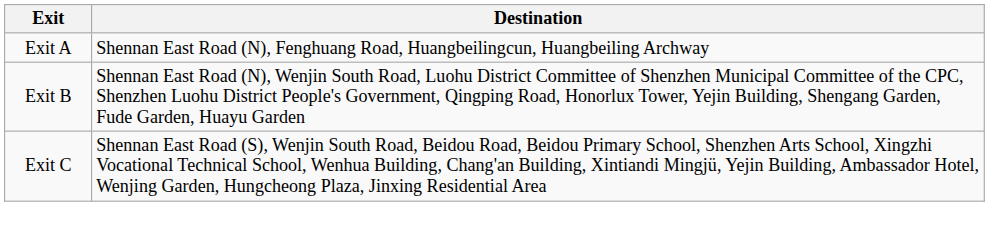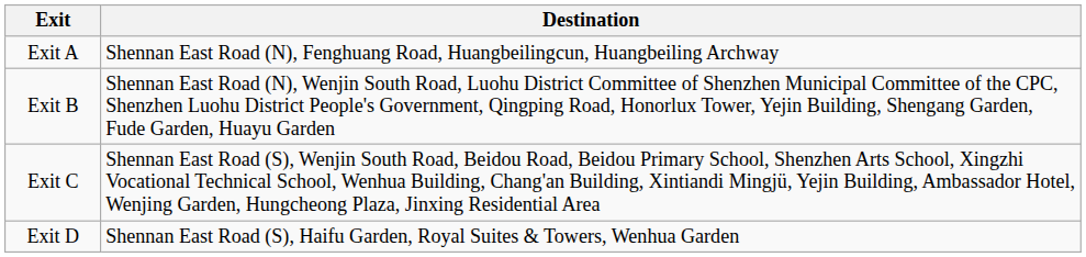 <table class="wikitable">
 <tr>
 <th style="width:70px">Exit</th>
 <th>Destination</th>
 </tr>
 <tr>
 <td align="center">Exit A</td>
 <td>Shennan East Road (N), Fenghuang Road, Huangbeilingcun, Huangbeiling Archway</td>
 </tr>
 <tr>
 <td align="center">Exit B</td>
 <td>Shennan East Road (N), Wenjin South Road, Luohu District Committee of Shenzhen Municipal Committee of the CPC, Shenzhen Luohu District People's Government, Qingping Road, Honorlux Tower, Yejin Building, Shengang Garden, Fude Garden, Huayu Garden</td>
 </tr>
 <tr>
 <td align="center">Exit C</td>
 <td>Shennan East Road (S), Wenjin South Road, Beidou Road, Beidou Primary School, Shenzhen Arts School, Xingzhi Vocational Technical School, Wenhua Building, Chang'an Building, Xintiandi Mingjü, Yejin Building, Ambassador Hotel, Wenjing Garden, Hungcheong Plaza, Jinxing Residential Area</td>
 </tr>
+<tr>
+<td align="center">Exit D</td>
+<td>Shennan East Road (S), Haifu Garden, Royal Suites & Towers, Wenhua Garden</td>
+</tr>
 </table>
